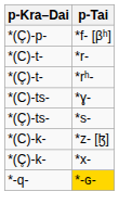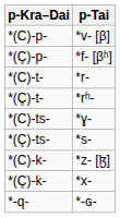 <table class="wikitable">
 <tr>
 <th>p-Kra–Dai</th>
 <th>p-Tai</th>
+</tr>
+<tr>
+<td>*(C)-p-</td>
+<td>*v- [β]</td>
 </tr>
 <tr>
 <td>*(C̥)-p-</td>
 <td>*f- [βʰ]</td>
 </tr>
 <tr>
 <td>*(C)-t-</td>
 <td>*r-</td>
 </tr>
 <tr>
 <td>*(C̥)-t-</td>
 <td>*rʰ-</td>
 </tr>
 <tr>
 <td>*(C)-ts-</td>
 <td>*ɣ-</td>
 </tr>
 <tr>
 <td>*(C̥)-ts-</td>
 <td>*s-</td>
 </tr>
 <tr>
 <td>*(C)-k-</td>
 <td>*z- [ɮ]</td>
 </tr>
 <tr>
 <td>*(C̥)-k-</td>
 <td>*x-</td>
 </tr>
 <tr>
 <td>*-q-</td>
-<td style="background: gold;">*-ɢ-</td>
+<td>*-ɢ-</td>
 </tr>
 </table>
